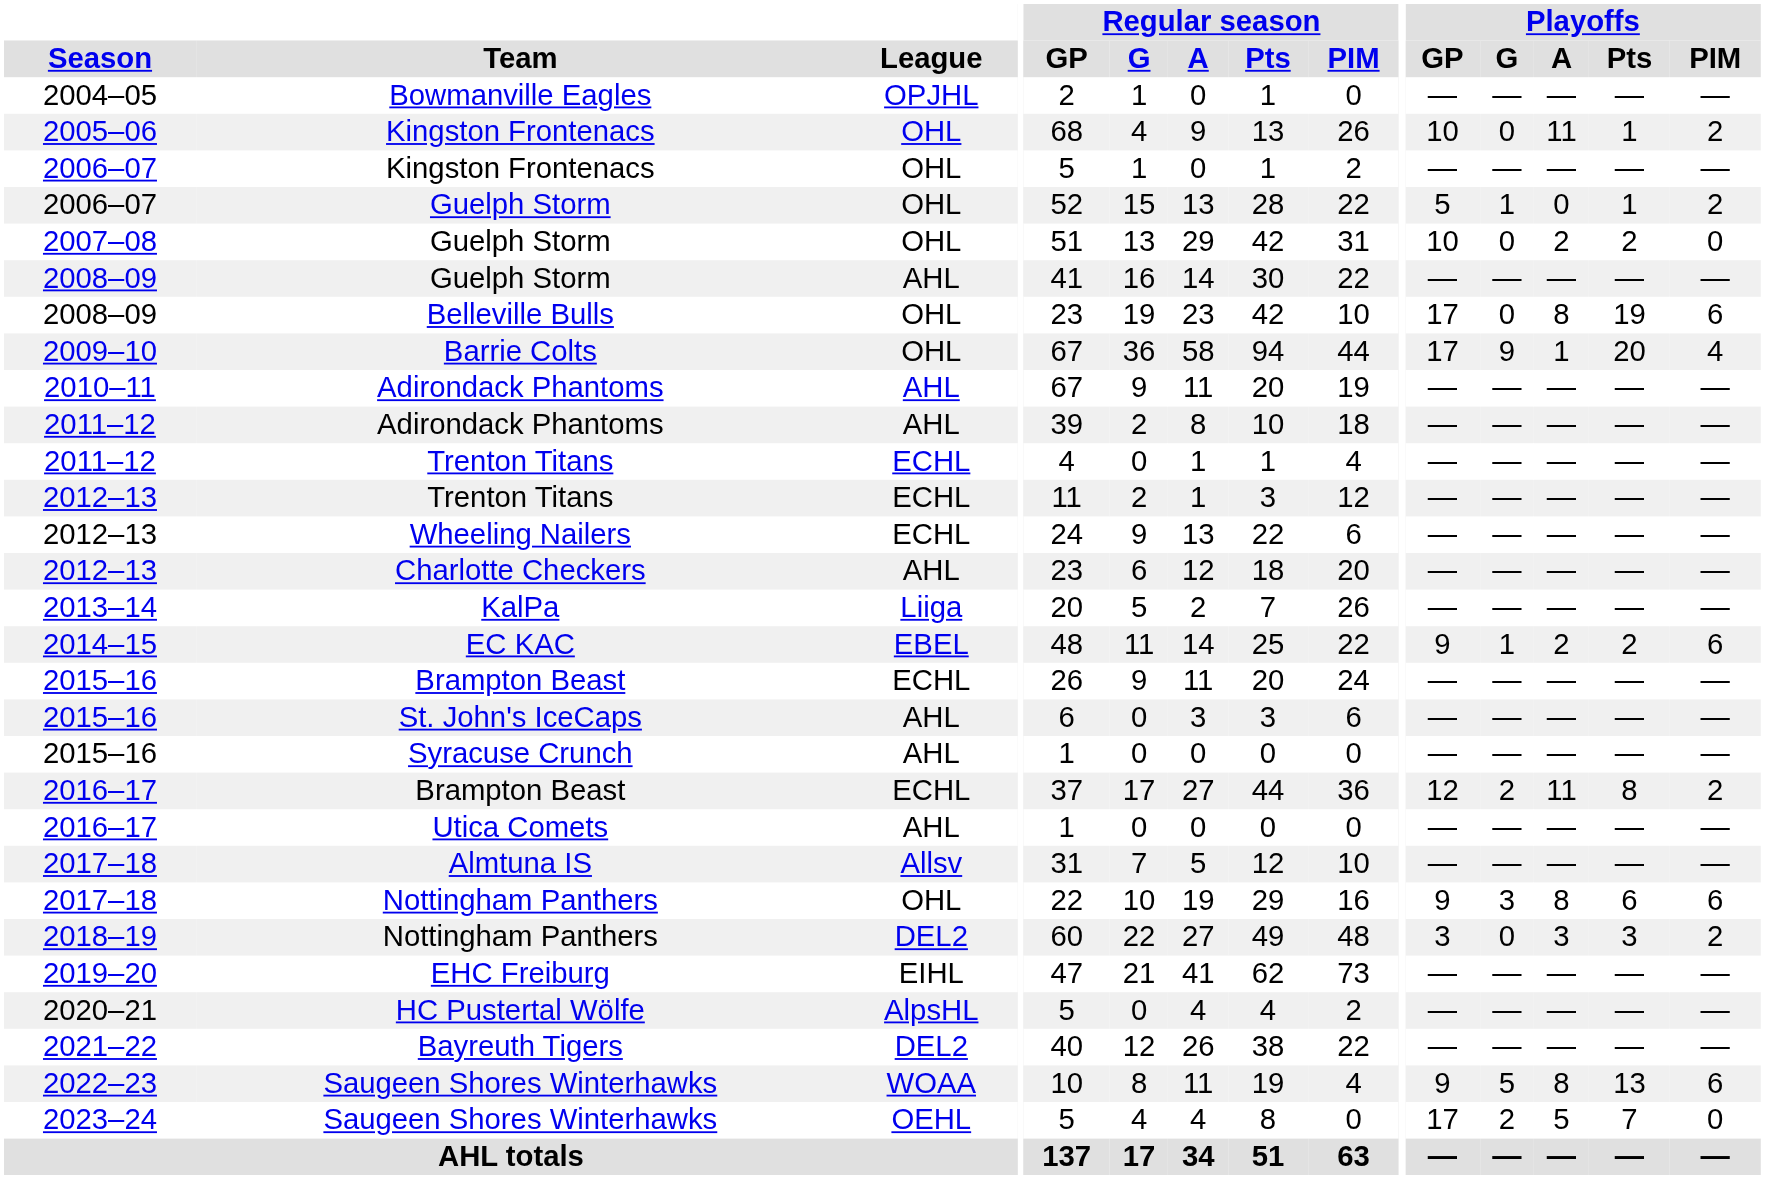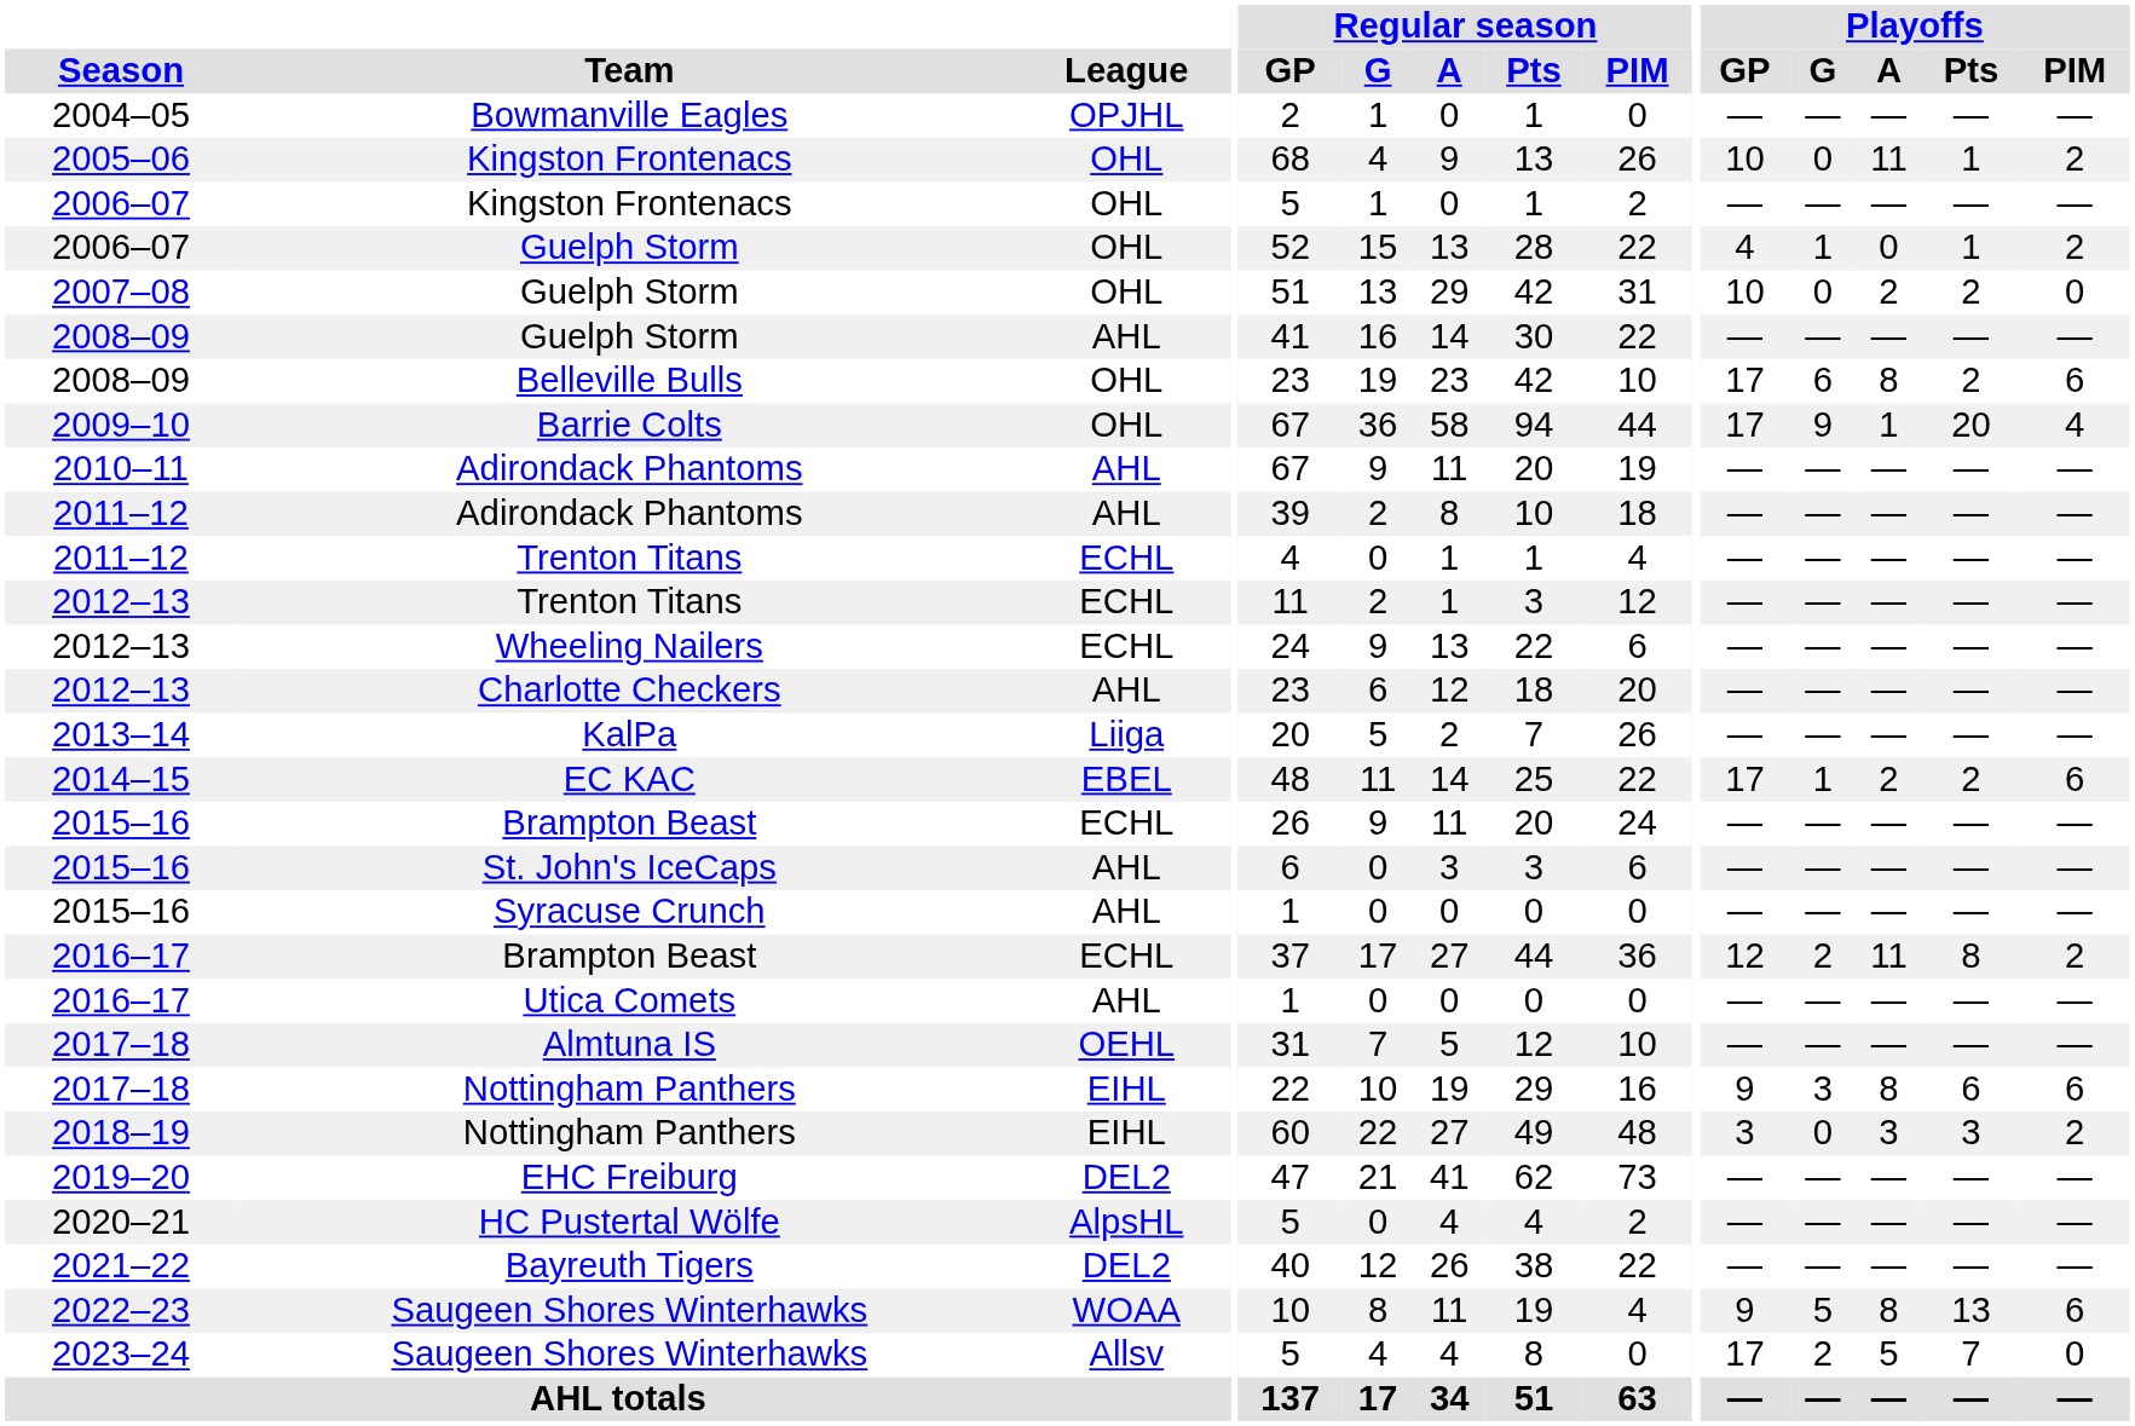 <table border="0" cellpadding="1" cellspacing="0" style="text-align:center; width:60em">
 <tr bgcolor="#e0e0e0">
 <th colspan="3" bgcolor="#ffffff"></th>
 <th rowspan="99" bgcolor="#ffffff"></th>
 <th colspan="5"><a href='#'>Regular season</a></th>
 <th rowspan="99" bgcolor="#ffffff"></th>
 <th colspan="5"><a href='#'>Playoffs</a></th>
 </tr>
 <tr bgcolor="#e0e0e0">
 <th><a href='#'>Season</a></th>
 <th>Team</th>
 <th>League</th>
 <th>GP</th>
 <th><a href='#'>G</a></th>
 <th><a href='#'>A</a></th>
 <th><a href='#'>Pts</a></th>
 <th><a href='#'>PIM</a></th>
 <th>GP</th>
 <th>G</th>
 <th>A</th>
 <th>Pts</th>
 <th>PIM</th>
 </tr>
 <tr ALIGN="center">
 <td>2004–05</td>
 <td><a href='#'>Bowmanville Eagles</a></td>
 <td><a href='#'>OPJHL</a></td>
 <td>2</td>
 <td>1</td>
 <td>0</td>
 <td>1</td>
 <td>0</td>
 <td>—</td>
 <td>—</td>
 <td>—</td>
 <td>—</td>
 <td>—</td>
 </tr>
 <tr ALIGN="center" bgcolor="#f0f0f0">
 <td><a href='#'>2005–06</a></td>
 <td><a href='#'>Kingston Frontenacs</a></td>
 <td><a href='#'>OHL</a></td>
 <td>68</td>
 <td>4</td>
 <td>9</td>
 <td>13</td>
 <td>26</td>
 <td>10</td>
 <td>0</td>
 <td>11</td>
 <td>1</td>
 <td>2</td>
 </tr>
 <tr ALIGN="center">
 <td><a href='#'>2006–07</a></td>
 <td>Kingston Frontenacs</td>
 <td>OHL</td>
 <td>5</td>
 <td>1</td>
 <td>0</td>
 <td>1</td>
 <td>2</td>
 <td>—</td>
 <td>—</td>
 <td>—</td>
 <td>—</td>
 <td>—</td>
 </tr>
 <tr ALIGN="center"  bgcolor="#f0f0f0">
 <td>2006–07</td>
 <td><a href='#'>Guelph Storm</a></td>
 <td>OHL</td>
 <td>52</td>
 <td>15</td>
 <td>13</td>
 <td>28</td>
 <td>22</td>
-<td>5</td>
+<td>4</td>
 <td>1</td>
 <td>0</td>
 <td>1</td>
 <td>2</td>
 </tr>
 <tr ALIGN="center">
 <td><a href='#'>2007–08</a></td>
 <td>Guelph Storm</td>
 <td>OHL</td>
 <td>51</td>
 <td>13</td>
 <td>29</td>
 <td>42</td>
 <td>31</td>
 <td>10</td>
 <td>0</td>
 <td>2</td>
 <td>2</td>
 <td>0</td>
 </tr>
 <tr ALIGN="center" bgcolor="#f0f0f0">
 <td><a href='#'>2008–09</a></td>
 <td>Guelph Storm</td>
 <td>AHL</td>
 <td>41</td>
 <td>16</td>
 <td>14</td>
 <td>30</td>
 <td>22</td>
 <td>—</td>
 <td>—</td>
 <td>—</td>
 <td>—</td>
 <td>—</td>
 </tr>
 <tr ALIGN="center">
 <td>2008–09</td>
 <td><a href='#'>Belleville Bulls</a></td>
 <td>OHL</td>
 <td>23</td>
 <td>19</td>
 <td>23</td>
 <td>42</td>
 <td>10</td>
 <td>17</td>
-<td>0</td>
+<td>6</td>
 <td>8</td>
-<td>19</td>
+<td>2</td>
 <td>6</td>
 </tr>
 <tr ALIGN="center" bgcolor="#f0f0f0">
 <td><a href='#'>2009–10</a></td>
 <td><a href='#'>Barrie Colts</a></td>
 <td>OHL</td>
 <td>67</td>
 <td>36</td>
 <td>58</td>
 <td>94</td>
 <td>44</td>
 <td>17</td>
 <td>9</td>
 <td>1</td>
 <td>20</td>
 <td>4</td>
 </tr>
 <tr ALIGN="center">
 <td><a href='#'>2010–11</a></td>
 <td><a href='#'>Adirondack Phantoms</a></td>
 <td><a href='#'>AHL</a></td>
 <td>67</td>
 <td>9</td>
 <td>11</td>
 <td>20</td>
 <td>19</td>
 <td>—</td>
 <td>—</td>
 <td>—</td>
 <td>—</td>
 <td>—</td>
 </tr>
 <tr ALIGN="center"  bgcolor="#f0f0f0">
 <td><a href='#'>2011–12</a></td>
 <td>Adirondack Phantoms</td>
 <td>AHL</td>
 <td>39</td>
 <td>2</td>
 <td>8</td>
 <td>10</td>
 <td>18</td>
 <td>—</td>
 <td>—</td>
 <td>—</td>
 <td>—</td>
 <td>—</td>
 </tr>
 <tr ALIGN="center">
 <td><a href='#'>2011–12</a></td>
 <td><a href='#'>Trenton Titans</a></td>
 <td><a href='#'>ECHL</a></td>
 <td>4</td>
 <td>0</td>
 <td>1</td>
 <td>1</td>
 <td>4</td>
 <td>—</td>
 <td>—</td>
 <td>—</td>
 <td>—</td>
 <td>—</td>
 </tr>
 <tr ALIGN="center"  bgcolor="#f0f0f0">
 <td><a href='#'>2012–13</a></td>
 <td>Trenton Titans</td>
 <td>ECHL</td>
 <td>11</td>
 <td>2</td>
 <td>1</td>
 <td>3</td>
 <td>12</td>
 <td>—</td>
 <td>—</td>
 <td>—</td>
 <td>—</td>
 <td>—</td>
 </tr>
 <tr ALIGN="center">
 <td>2012–13</td>
 <td><a href='#'>Wheeling Nailers</a></td>
 <td>ECHL</td>
 <td>24</td>
 <td>9</td>
 <td>13</td>
 <td>22</td>
 <td>6</td>
 <td>—</td>
 <td>—</td>
 <td>—</td>
 <td>—</td>
 <td>—</td>
 </tr>
 <tr ALIGN="center"  bgcolor="#f0f0f0">
 <td><a href='#'>2012–13</a></td>
 <td><a href='#'>Charlotte Checkers</a></td>
 <td>AHL</td>
 <td>23</td>
 <td>6</td>
 <td>12</td>
 <td>18</td>
 <td>20</td>
 <td>—</td>
 <td>—</td>
 <td>—</td>
 <td>—</td>
 <td>—</td>
 </tr>
 <tr ALIGN="center">
 <td><a href='#'>2013–14</a></td>
 <td><a href='#'>KalPa</a></td>
 <td><a href='#'>Liiga</a></td>
 <td>20</td>
 <td>5</td>
 <td>2</td>
 <td>7</td>
 <td>26</td>
 <td>—</td>
 <td>—</td>
 <td>—</td>
 <td>—</td>
 <td>—</td>
 </tr>
 <tr ALIGN="center"  bgcolor="#f0f0f0">
 <td><a href='#'>2014–15</a></td>
 <td><a href='#'>EC KAC</a></td>
 <td><a href='#'>EBEL</a></td>
 <td>48</td>
 <td>11</td>
 <td>14</td>
 <td>25</td>
 <td>22</td>
-<td>9</td>
+<td>17</td>
 <td>1</td>
 <td>2</td>
 <td>2</td>
 <td>6</td>
 </tr>
 <tr ALIGN="center">
 <td><a href='#'>2015–16</a></td>
 <td><a href='#'>Brampton Beast</a></td>
 <td>ECHL</td>
 <td>26</td>
 <td>9</td>
 <td>11</td>
 <td>20</td>
 <td>24</td>
 <td>—</td>
 <td>—</td>
 <td>—</td>
 <td>—</td>
 <td>—</td>
 </tr>
 <tr ALIGN="center"  bgcolor="#f0f0f0">
 <td><a href='#'>2015–16</a></td>
 <td><a href='#'>St. John's IceCaps</a></td>
 <td>AHL</td>
 <td>6</td>
 <td>0</td>
 <td>3</td>
 <td>3</td>
 <td>6</td>
 <td>—</td>
 <td>—</td>
 <td>—</td>
 <td>—</td>
 <td>—</td>
 </tr>
 <tr ALIGN="center">
 <td>2015–16</td>
 <td><a href='#'>Syracuse Crunch</a></td>
 <td>AHL</td>
 <td>1</td>
 <td>0</td>
 <td>0</td>
 <td>0</td>
 <td>0</td>
 <td>—</td>
 <td>—</td>
 <td>—</td>
 <td>—</td>
 <td>—</td>
 </tr>
 <tr ALIGN="center"  bgcolor="#f0f0f0">
 <td><a href='#'>2016–17</a></td>
 <td>Brampton Beast</td>
 <td>ECHL</td>
 <td>37</td>
 <td>17</td>
 <td>27</td>
 <td>44</td>
 <td>36</td>
 <td>12</td>
 <td>2</td>
 <td>11</td>
 <td>8</td>
 <td>2</td>
 </tr>
 <tr ALIGN="center">
 <td><a href='#'>2016–17</a></td>
 <td><a href='#'>Utica Comets</a></td>
 <td>AHL</td>
 <td>1</td>
 <td>0</td>
 <td>0</td>
 <td>0</td>
 <td>0</td>
 <td>—</td>
 <td>—</td>
 <td>—</td>
 <td>—</td>
 <td>—</td>
 </tr>
 <tr>
 </tr>
 <tr ALIGN="center"  bgcolor="#f0f0f0">
 <td><a href='#'>2017–18</a></td>
 <td><a href='#'>Almtuna IS</a></td>
-<td><a href='#'>Allsv</a></td>
+<td><a href='#'>OEHL</a></td>
 <td>31</td>
 <td>7</td>
 <td>5</td>
 <td>12</td>
 <td>10</td>
 <td>—</td>
 <td>—</td>
 <td>—</td>
 <td>—</td>
 <td>—</td>
 </tr>
 <tr>
 </tr>
 <tr ALIGN="center">
 <td><a href='#'>2017–18</a></td>
 <td><a href='#'>Nottingham Panthers</a></td>
-<td>OHL</td>
+<td><a href='#'>EIHL</a></td>
 <td>22</td>
 <td>10</td>
 <td>19</td>
 <td>29</td>
 <td>16</td>
 <td>9</td>
 <td>3</td>
 <td>8</td>
 <td>6</td>
 <td>6</td>
 </tr>
 <tr>
 </tr>
 <tr ALIGN="center"  bgcolor="#f0f0f0">
 <td><a href='#'>2018–19</a></td>
 <td>Nottingham Panthers</td>
-<td><a href='#'>DEL2</a></td>
+<td>EIHL</td>
 <td>60</td>
 <td>22</td>
 <td>27</td>
 <td>49</td>
 <td>48</td>
 <td>3</td>
 <td>0</td>
 <td>3</td>
 <td>3</td>
 <td>2</td>
 </tr>
 <tr>
 </tr>
 <tr ALIGN="center">
 <td><a href='#'>2019–20</a></td>
 <td><a href='#'>EHC Freiburg</a></td>
-<td>EIHL</td>
+<td><a href='#'>DEL2</a></td>
 <td>47</td>
 <td>21</td>
 <td>41</td>
 <td>62</td>
 <td>73</td>
 <td>—</td>
 <td>—</td>
 <td>—</td>
 <td>—</td>
 <td>—</td>
 </tr>
 <tr>
 </tr>
 <tr ALIGN="center"  bgcolor="#f0f0f0">
 <td>2020–21</td>
 <td><a href='#'>HC Pustertal Wölfe</a></td>
 <td><a href='#'>AlpsHL</a></td>
 <td>5</td>
 <td>0</td>
 <td>4</td>
 <td>4</td>
 <td>2</td>
 <td>—</td>
 <td>—</td>
 <td>—</td>
 <td>—</td>
 <td>—</td>
 </tr>
 <tr>
 </tr>
 <tr ALIGN="center">
 <td><a href='#'>2021–22</a></td>
 <td><a href='#'>Bayreuth Tigers</a></td>
 <td><a href='#'>DEL2</a></td>
 <td>40</td>
 <td>12</td>
 <td>26</td>
 <td>38</td>
 <td>22</td>
 <td>—</td>
 <td>—</td>
 <td>—</td>
 <td>—</td>
 <td>—</td>
 </tr>
 <tr ALIGN="center"  bgcolor="#f0f0f0">
 <td><a href='#'>2022–23</a></td>
 <td><a href='#'>Saugeen Shores Winterhawks</a></td>
 <td><a href='#'>WOAA</a></td>
 <td>10</td>
 <td>8</td>
 <td>11</td>
 <td>19</td>
 <td>4</td>
 <td>9</td>
 <td>5</td>
 <td>8</td>
 <td>13</td>
 <td>6</td>
 </tr>
 <tr ALIGN="center">
 <td><a href='#'>2023–24</a></td>
 <td><a href='#'>Saugeen Shores Winterhawks</a></td>
-<td><a href='#'>OEHL</a></td>
+<td><a href='#'>Allsv</a></td>
 <td>5</td>
 <td>4</td>
 <td>4</td>
 <td>8</td>
 <td>0</td>
 <td>17</td>
 <td>2</td>
 <td>5</td>
 <td>7</td>
 <td>0</td>
 </tr>
 <tr ALIGN="center" bgcolor="#e0e0e0">
 <th colspan="3">AHL totals</th>
 <th>137</th>
 <th>17</th>
 <th>34</th>
 <th>51</th>
 <th>63</th>
 <th>—</th>
 <th>—</th>
 <th>—</th>
 <th>—</th>
 <th>—</th>
 </tr>
 </table>
